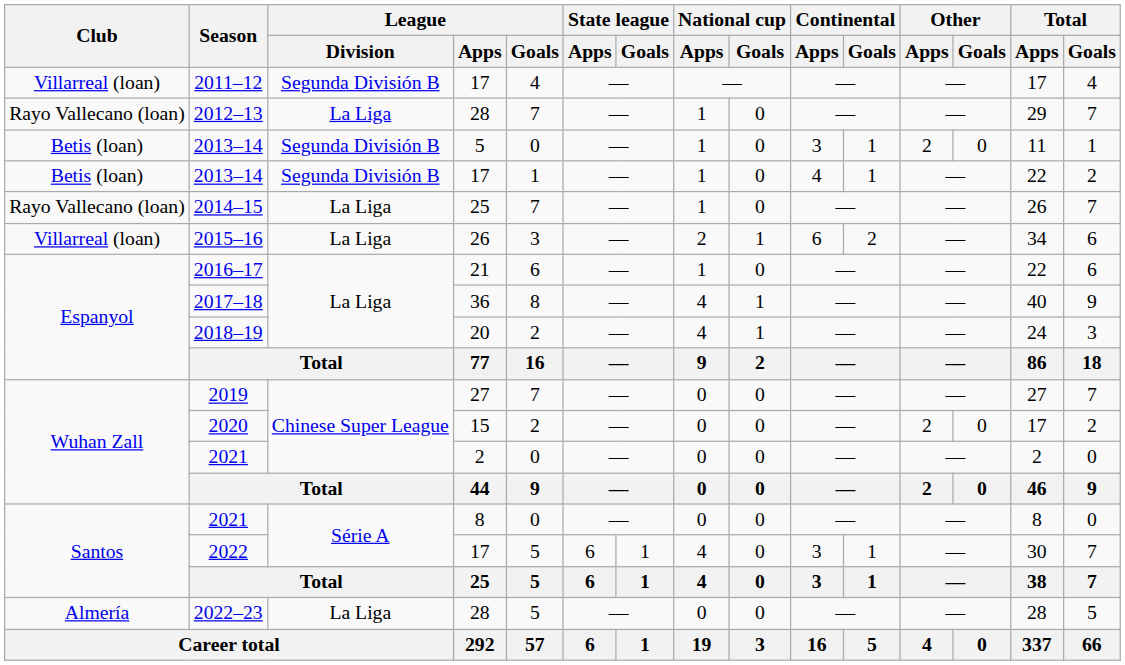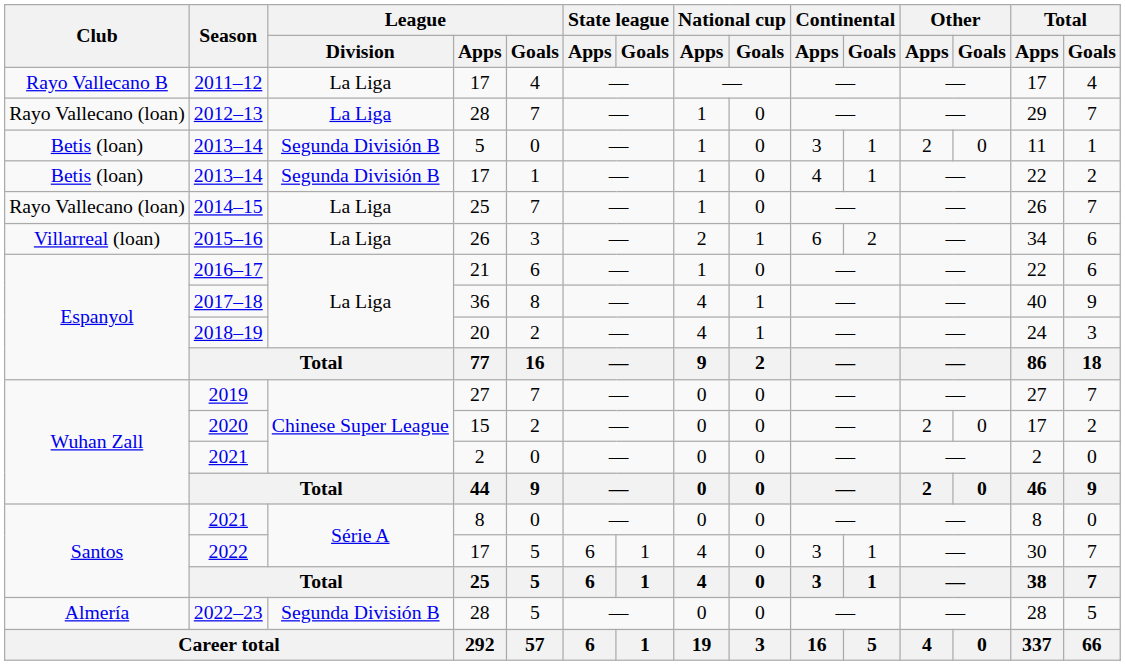 <table class="wikitable" style="text-align: center">
 <tr>
 <th rowspan="2">Club</th>
 <th rowspan="2">Season</th>
 <th colspan="3">League</th>
 <th colspan="2">State league</th>
 <th colspan="2">National cup</th>
 <th colspan="2">Continental</th>
 <th colspan="2">Other</th>
 <th colspan="2">Total</th>
 </tr>
 <tr>
 <th>Division</th>
 <th>Apps</th>
 <th>Goals</th>
 <th>Apps</th>
 <th>Goals</th>
 <th>Apps</th>
 <th>Goals</th>
 <th>Apps</th>
 <th>Goals</th>
 <th>Apps</th>
 <th>Goals</th>
 <th>Apps</th>
 <th>Goals</th>
 </tr>
 <tr>
-<td><a href='#'>Villarreal</a> (loan)</td>
+<td><a href='#'>Rayo Vallecano B</a></td>
 <td><a href='#'>2011–12</a></td>
-<td><a href='#'>Segunda División B</a></td>
+<td>La Liga</td>
 <td>17</td>
 <td>4</td>
 <td colspan="2">—</td>
 <td colspan="2">—</td>
 <td colspan="2">—</td>
 <td colspan="2">—</td>
 <td>17</td>
 <td>4</td>
 </tr>
 <tr>
 <td>Rayo Vallecano (loan)</td>
 <td><a href='#'>2012–13</a></td>
 <td><a href='#'>La Liga</a></td>
 <td>28</td>
 <td>7</td>
 <td colspan="2">—</td>
 <td>1</td>
 <td>0</td>
 <td colspan="2">—</td>
 <td colspan="2">—</td>
 <td>29</td>
 <td>7</td>
 </tr>
 <tr>
 <td><a href='#'>Betis</a> (loan)</td>
 <td><a href='#'>2013–14</a></td>
 <td><a href='#'>Segunda División B</a></td>
 <td>5</td>
 <td>0</td>
 <td colspan="2">—</td>
 <td>1</td>
 <td>0</td>
 <td>3</td>
 <td>1</td>
 <td>2</td>
 <td>0</td>
 <td>11</td>
 <td>1</td>
 </tr>
 <tr>
 <td><a href='#'>Betis</a> (loan)</td>
 <td><a href='#'>2013–14</a></td>
 <td><a href='#'>Segunda División B</a></td>
 <td>17</td>
 <td>1</td>
 <td colspan="2">—</td>
 <td>1</td>
 <td>0</td>
 <td>4</td>
 <td>1</td>
 <td colspan="2">—</td>
 <td>22</td>
 <td>2</td>
 </tr>
 <tr>
 <td>Rayo Vallecano (loan)</td>
 <td><a href='#'>2014–15</a></td>
 <td>La Liga</td>
 <td>25</td>
 <td>7</td>
 <td colspan="2">—</td>
 <td>1</td>
 <td>0</td>
 <td colspan="2">—</td>
 <td colspan="2">—</td>
 <td>26</td>
 <td>7</td>
 </tr>
 <tr>
 <td><a href='#'>Villarreal</a> (loan)</td>
 <td><a href='#'>2015–16</a></td>
 <td>La Liga</td>
 <td>26</td>
 <td>3</td>
 <td colspan="2">—</td>
 <td>2</td>
 <td>1</td>
 <td>6</td>
 <td>2</td>
 <td colspan="2">—</td>
 <td>34</td>
 <td>6</td>
 </tr>
 <tr>
 <td rowspan=4><a href='#'>Espanyol</a></td>
 <td><a href='#'>2016–17</a></td>
 <td rowspan=3>La Liga</td>
 <td>21</td>
 <td>6</td>
 <td colspan="2">—</td>
 <td>1</td>
 <td>0</td>
 <td colspan="2">—</td>
 <td colspan="2">—</td>
 <td>22</td>
 <td>6</td>
 </tr>
 <tr>
 <td><a href='#'>2017–18</a></td>
 <td>36</td>
 <td>8</td>
 <td colspan="2">—</td>
 <td>4</td>
 <td>1</td>
 <td colspan="2">—</td>
 <td colspan="2">—</td>
 <td>40</td>
 <td>9</td>
 </tr>
 <tr>
 <td><a href='#'>2018–19</a></td>
 <td>20</td>
 <td>2</td>
 <td colspan="2">—</td>
 <td>4</td>
 <td>1</td>
 <td colspan="2">—</td>
 <td colspan="2">—</td>
 <td>24</td>
 <td>3</td>
 </tr>
 <tr>
 <th colspan="2">Total</th>
 <th>77</th>
 <th>16</th>
 <th colspan="2">—</th>
 <th>9</th>
 <th>2</th>
 <th colspan="2">—</th>
 <th colspan="2">—</th>
 <th>86</th>
 <th>18</th>
 </tr>
 <tr>
 <td rowspan=4><a href='#'>Wuhan Zall</a></td>
 <td><a href='#'>2019</a></td>
 <td rowspan=3><a href='#'>Chinese Super League</a></td>
 <td>27</td>
 <td>7</td>
 <td colspan="2">—</td>
 <td>0</td>
 <td>0</td>
 <td colspan="2">—</td>
 <td colspan="2">—</td>
 <td>27</td>
 <td>7</td>
 </tr>
 <tr>
 <td><a href='#'>2020</a></td>
 <td>15</td>
 <td>2</td>
 <td colspan="2">—</td>
 <td>0</td>
 <td>0</td>
 <td colspan="2">—</td>
 <td>2</td>
 <td>0</td>
 <td>17</td>
 <td>2</td>
 </tr>
 <tr>
 <td><a href='#'>2021</a></td>
 <td>2</td>
 <td>0</td>
 <td colspan="2">—</td>
 <td>0</td>
 <td>0</td>
 <td colspan="2">—</td>
 <td colspan="2">—</td>
 <td>2</td>
 <td>0</td>
 </tr>
 <tr>
 <th colspan="2">Total</th>
 <th>44</th>
 <th>9</th>
 <th colspan="2">—</th>
 <th>0</th>
 <th>0</th>
 <th colspan="2">—</th>
 <th>2</th>
 <th>0</th>
 <th>46</th>
 <th>9</th>
 </tr>
 <tr>
 <td rowspan="3"><a href='#'>Santos</a></td>
 <td><a href='#'>2021</a></td>
 <td rowspan="2"><a href='#'>Série A</a></td>
 <td>8</td>
 <td>0</td>
 <td colspan="2">—</td>
 <td>0</td>
 <td>0</td>
 <td colspan="2">—</td>
 <td colspan="2">—</td>
 <td>8</td>
 <td>0</td>
 </tr>
 <tr>
 <td><a href='#'>2022</a></td>
 <td>17</td>
 <td>5</td>
 <td>6</td>
 <td>1</td>
 <td>4</td>
 <td>0</td>
 <td>3</td>
 <td>1</td>
 <td colspan="2">—</td>
 <td>30</td>
 <td>7</td>
 </tr>
 <tr>
 <th colspan="2">Total</th>
 <th>25</th>
 <th>5</th>
 <th>6</th>
 <th>1</th>
 <th>4</th>
 <th>0</th>
 <th>3</th>
 <th>1</th>
 <th colspan="2">—</th>
 <th>38</th>
 <th>7</th>
 </tr>
 <tr>
 <td><a href='#'>Almería</a></td>
 <td><a href='#'>2022–23</a></td>
-<td>La Liga</td>
+<td><a href='#'>Segunda División B</a></td>
 <td>28</td>
 <td>5</td>
 <td colspan="2">—</td>
 <td>0</td>
 <td>0</td>
 <td colspan="2">—</td>
 <td colspan="2">—</td>
 <td>28</td>
 <td>5</td>
 </tr>
 <tr>
 <th colspan=3>Career total</th>
 <th>292</th>
 <th>57</th>
 <th>6</th>
 <th>1</th>
 <th>19</th>
 <th>3</th>
 <th>16</th>
 <th>5</th>
 <th>4</th>
 <th>0</th>
 <th>337</th>
 <th>66</th>
 </tr>
 </table>
